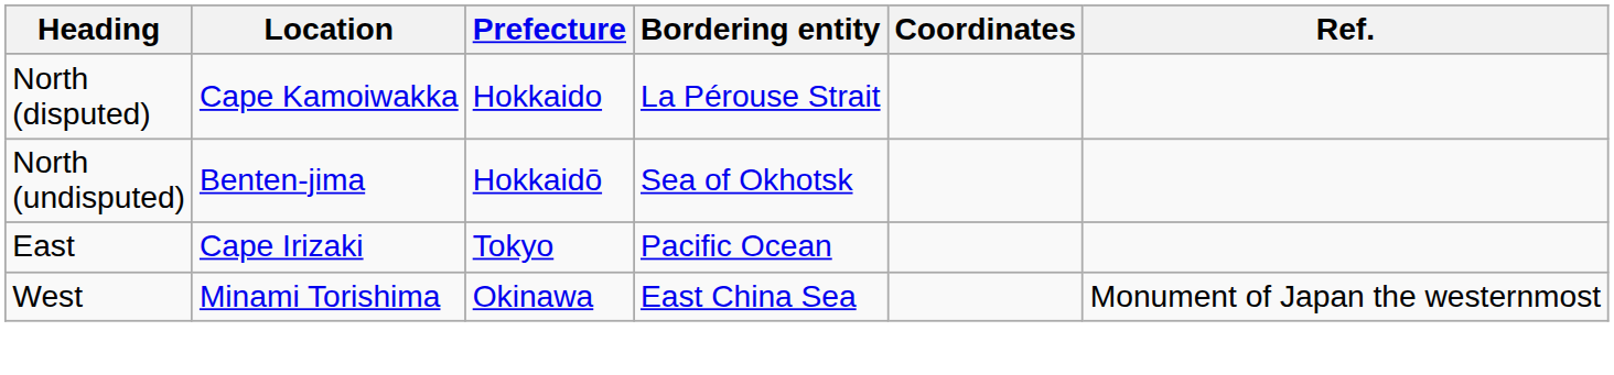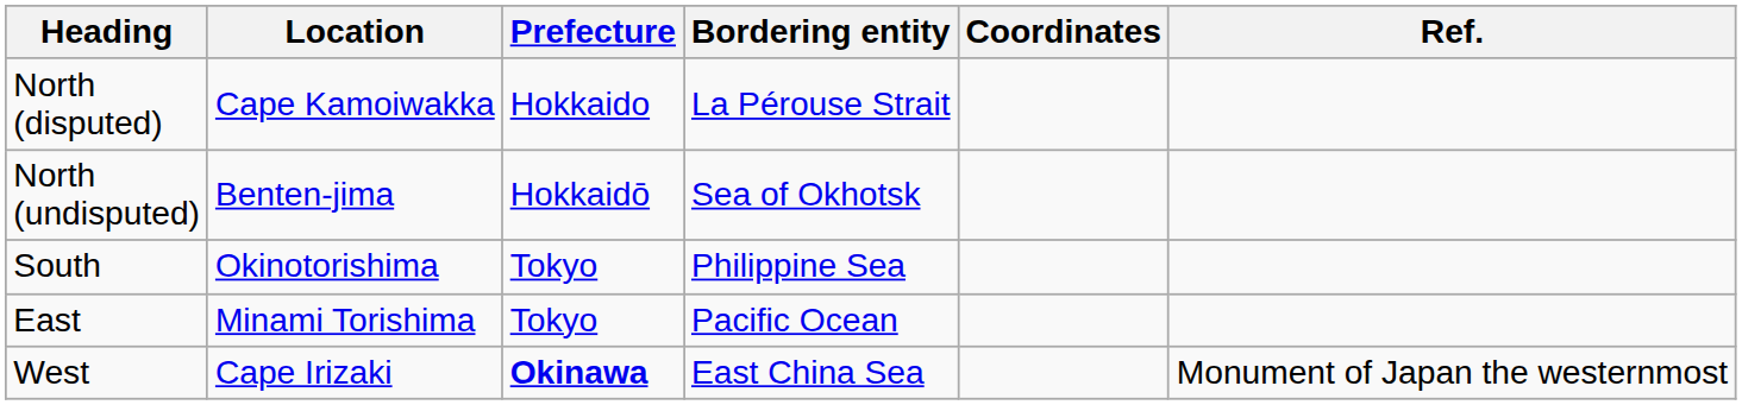 <table class="wikitable">
 <tr>
 <th>Heading</th>
 <th>Location</th>
 <th><a href='#'>Prefecture</a></th>
 <th>Bordering entity</th>
 <th class="unsortable">Coordinates</th>
 <th class="unsortable">Ref.</th>
 </tr>
 <tr class="vcard">
 <td>North <br>(disputed)</td>
 <td class="fn org"><a href='#'>Cape Kamoiwakka</a></td>
 <td><a href='#'>Hokkaido</a></td>
 <td><a href='#'>La Pérouse Strait</a></td>
 <td></td>
 <td></td>
 </tr>
 <tr class="vcard">
 <td>North <br>(undisputed)</td>
 <td class="fn org"><a href='#'>Benten-jima</a></td>
 <td><a href='#'>Hokkaidō</a></td>
 <td><a href='#'>Sea of Okhotsk</a></td>
 <td></td>
 <td></td>
 </tr>
 <tr class="vcard">
+<td>South</td>
+<td class="fn org"><a href='#'>Okinotorishima</a></td>
+<td><a href='#'>Tokyo</a></td>
+<td><a href='#'>Philippine Sea</a></td>
+<td></td>
+<td></td>
+</tr>
+<tr class="vcard">
 <td>East</td>
-<td class="fn org"><a href='#'>Cape Irizaki</a></td>
+<td class="fn org"><a href='#'>Minami Torishima</a></td>
 <td><a href='#'>Tokyo</a></td>
 <td><a href='#'>Pacific Ocean</a></td>
 <td></td>
 <td></td>
 </tr>
 <tr class="vcard">
 <td>West</td>
-<td class="fn org"><a href='#'>Minami Torishima</a></td>
-<td><a href='#'>Okinawa</a></td>
+<td class="fn org"><a href='#'>Cape Irizaki</a></td>
+<td><strong><a href='#'>Okinawa</a></strong></td>
 <td><a href='#'>East China Sea</a></td>
 <td></td>
 <td>Monument of Japan the westernmost</td>
 </tr>
 </table>
